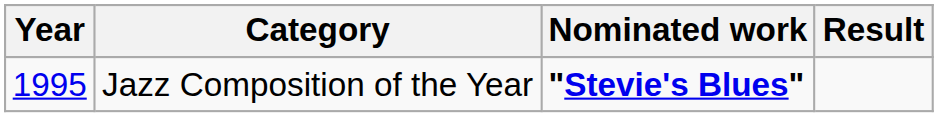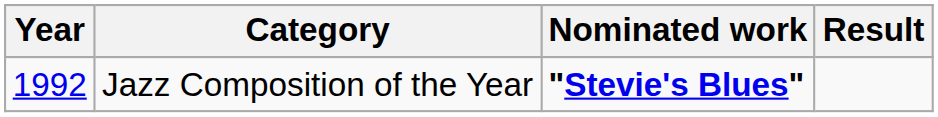 <table class="wikitable">
 <tr style="background:#ccc;">
 <th>Year</th>
 <th>Category</th>
 <th>Nominated work</th>
 <th>Result</th>
 </tr>
 <tr>
-<td><a href='#'>1995</a></td>
+<td><a href='#'>1992</a></td>
 <td>Jazz Composition of the Year</td>
 <td><strong>"<a href='#'>Stevie's Blues</a>"</strong></td>
 <td></td>
 </tr>
 </table>
